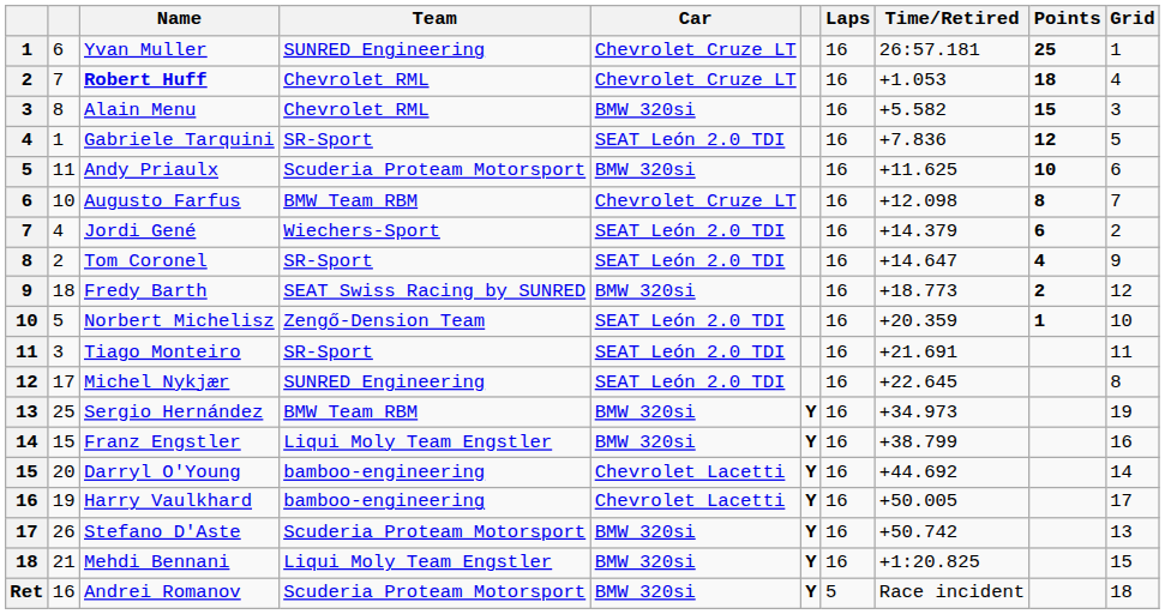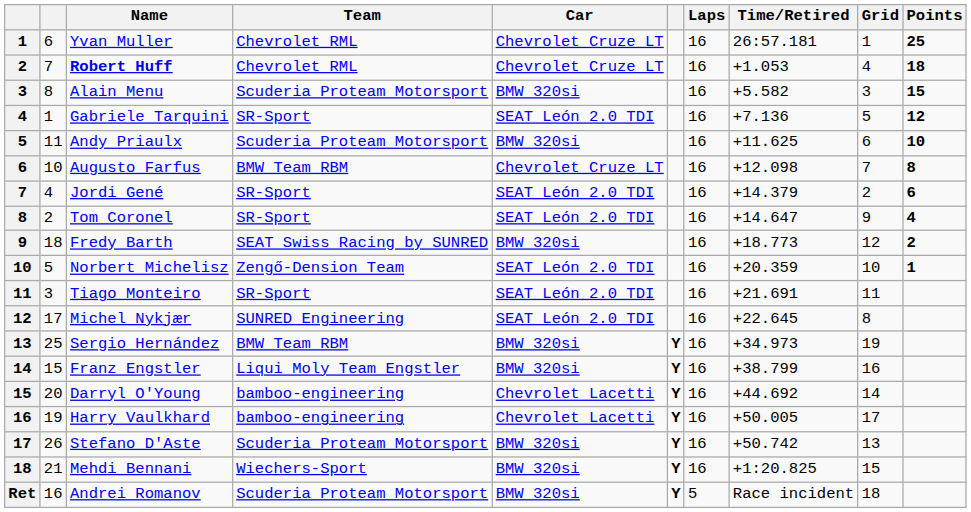 <table class="wikitable sortable" style="font-size: 95%;">
 <tr>
 <th></th>
 <th></th>
 <th>Name</th>
 <th>Team</th>
 <th>Car</th>
 <th></th>
 <th>Laps</th>
 <th>Time/Retired</th>
+<th>Grid</th>
 <th>Points</th>
-<th>Grid</th>
 </tr>
 <tr>
 <th>1</th>
 <td>6</td>
 <td> <a href='#'>Yvan Muller</a></td>
-<td><a href='#'>SUNRED Engineering</a></td>
+<td><a href='#'>Chevrolet RML</a></td>
 <td><a href='#'>Chevrolet Cruze LT</a></td>
 <td></td>
 <td>16</td>
 <td>26:57.181</td>
+<td>1</td>
 <td><strong>25</strong></td>
-<td>1</td>
 </tr>
 <tr>
 <th>2</th>
 <td>7</td>
 <td> <strong><a href='#'>Robert Huff</a></strong></td>
 <td><a href='#'>Chevrolet RML</a></td>
 <td><a href='#'>Chevrolet Cruze LT</a></td>
 <td></td>
 <td>16</td>
 <td>+1.053</td>
+<td>4</td>
 <td><strong>18</strong></td>
-<td>4</td>
 </tr>
 <tr>
 <th>3</th>
 <td>8</td>
 <td> <a href='#'>Alain Menu</a></td>
-<td><a href='#'>Chevrolet RML</a></td>
+<td><a href='#'>Scuderia Proteam Motorsport</a></td>
 <td><a href='#'>BMW 320si</a></td>
 <td></td>
 <td>16</td>
 <td>+5.582</td>
+<td>3</td>
 <td><strong>15</strong></td>
-<td>3</td>
 </tr>
 <tr>
 <th>4</th>
 <td>1</td>
 <td> <a href='#'>Gabriele Tarquini</a></td>
 <td><a href='#'>SR-Sport</a></td>
 <td><a href='#'>SEAT León 2.0 TDI</a></td>
 <td></td>
 <td>16</td>
-<td>+7.836</td>
+<td>+7.136</td>
+<td>5</td>
 <td><strong>12</strong></td>
-<td>5</td>
 </tr>
 <tr>
 <th>5</th>
 <td>11</td>
 <td> <a href='#'>Andy Priaulx</a></td>
 <td><a href='#'>Scuderia Proteam Motorsport</a></td>
 <td><a href='#'>BMW 320si</a></td>
 <td></td>
 <td>16</td>
 <td>+11.625</td>
+<td>6</td>
 <td><strong>10</strong></td>
-<td>6</td>
 </tr>
 <tr>
 <th>6</th>
 <td>10</td>
 <td> <a href='#'>Augusto Farfus</a></td>
 <td><a href='#'>BMW Team RBM</a></td>
 <td><a href='#'>Chevrolet Cruze LT</a></td>
 <td></td>
 <td>16</td>
 <td>+12.098</td>
+<td>7</td>
 <td><strong>8</strong></td>
-<td>7</td>
 </tr>
 <tr>
 <th>7</th>
 <td>4</td>
 <td> <a href='#'>Jordi Gené</a></td>
-<td><a href='#'>Wiechers-Sport</a></td>
+<td><a href='#'>SR-Sport</a></td>
 <td><a href='#'>SEAT León 2.0 TDI</a></td>
 <td></td>
 <td>16</td>
 <td>+14.379</td>
+<td>2</td>
 <td><strong>6</strong></td>
-<td>2</td>
 </tr>
 <tr>
 <th>8</th>
 <td>2</td>
 <td> <a href='#'>Tom Coronel</a></td>
 <td><a href='#'>SR-Sport</a></td>
 <td><a href='#'>SEAT León 2.0 TDI</a></td>
 <td></td>
 <td>16</td>
 <td>+14.647</td>
+<td>9</td>
 <td><strong>4</strong></td>
-<td>9</td>
 </tr>
 <tr>
 <th>9</th>
 <td>18</td>
 <td> <a href='#'>Fredy Barth</a></td>
 <td><a href='#'>SEAT Swiss Racing by SUNRED</a></td>
 <td><a href='#'>BMW 320si</a></td>
 <td></td>
 <td>16</td>
 <td>+18.773</td>
+<td>12</td>
 <td><strong>2</strong></td>
-<td>12</td>
 </tr>
 <tr>
 <th>10</th>
 <td>5</td>
 <td> <a href='#'>Norbert Michelisz</a></td>
 <td><a href='#'>Zengő-Dension Team</a></td>
 <td><a href='#'>SEAT León 2.0 TDI</a></td>
 <td></td>
 <td>16</td>
 <td>+20.359</td>
+<td>10</td>
 <td><strong>1</strong></td>
-<td>10</td>
 </tr>
 <tr>
 <th>11</th>
 <td>3</td>
 <td> <a href='#'>Tiago Monteiro</a></td>
 <td><a href='#'>SR-Sport</a></td>
 <td><a href='#'>SEAT León 2.0 TDI</a></td>
 <td></td>
 <td>16</td>
 <td>+21.691</td>
+<td>11</td>
 <td></td>
-<td>11</td>
 </tr>
 <tr>
 <th>12</th>
 <td>17</td>
 <td> <a href='#'>Michel Nykjær</a></td>
 <td><a href='#'>SUNRED Engineering</a></td>
 <td><a href='#'>SEAT León 2.0 TDI</a></td>
 <td></td>
 <td>16</td>
 <td>+22.645</td>
+<td>8</td>
 <td></td>
-<td>8</td>
 </tr>
 <tr>
 <th>13</th>
 <td>25</td>
 <td> <a href='#'>Sergio Hernández</a></td>
 <td><a href='#'>BMW Team RBM</a></td>
 <td><a href='#'>BMW 320si</a></td>
 <td align=center><strong><span>Y</span></strong></td>
 <td>16</td>
 <td>+34.973</td>
+<td>19</td>
 <td></td>
-<td>19</td>
 </tr>
 <tr>
 <th>14</th>
 <td>15</td>
 <td> <a href='#'>Franz Engstler</a></td>
 <td><a href='#'>Liqui Moly Team Engstler</a></td>
 <td><a href='#'>BMW 320si</a></td>
 <td align=center><strong><span>Y</span></strong></td>
 <td>16</td>
 <td>+38.799</td>
+<td>16</td>
 <td></td>
-<td>16</td>
 </tr>
 <tr>
 <th>15</th>
 <td>20</td>
 <td> <a href='#'>Darryl O'Young</a></td>
 <td><a href='#'>bamboo-engineering</a></td>
 <td><a href='#'>Chevrolet Lacetti</a></td>
 <td align=center><strong><span>Y</span></strong></td>
 <td>16</td>
 <td>+44.692</td>
+<td>14</td>
 <td></td>
-<td>14</td>
 </tr>
 <tr>
 <th>16</th>
 <td>19</td>
 <td> <a href='#'>Harry Vaulkhard</a></td>
 <td><a href='#'>bamboo-engineering</a></td>
 <td><a href='#'>Chevrolet Lacetti</a></td>
 <td align=center><strong><span>Y</span></strong></td>
 <td>16</td>
 <td>+50.005</td>
+<td>17</td>
 <td></td>
-<td>17</td>
 </tr>
 <tr>
 <th>17</th>
 <td>26</td>
 <td> <a href='#'>Stefano D'Aste</a></td>
 <td><a href='#'>Scuderia Proteam Motorsport</a></td>
 <td><a href='#'>BMW 320si</a></td>
 <td align=center><strong><span>Y</span></strong></td>
 <td>16</td>
 <td>+50.742</td>
+<td>13</td>
 <td></td>
-<td>13</td>
 </tr>
 <tr>
 <th>18</th>
 <td>21</td>
 <td> <a href='#'>Mehdi Bennani</a></td>
-<td><a href='#'>Liqui Moly Team Engstler</a></td>
+<td><a href='#'>Wiechers-Sport</a></td>
 <td><a href='#'>BMW 320si</a></td>
 <td align=center><strong><span>Y</span></strong></td>
 <td>16</td>
 <td>+1:20.825</td>
+<td>15</td>
 <td></td>
-<td>15</td>
 </tr>
 <tr>
 <th>Ret</th>
 <td>16</td>
 <td> <a href='#'>Andrei Romanov</a></td>
 <td><a href='#'>Scuderia Proteam Motorsport</a></td>
 <td><a href='#'>BMW 320si</a></td>
 <td align=center><strong><span>Y</span></strong></td>
 <td>5</td>
 <td>Race incident</td>
+<td>18</td>
 <td></td>
-<td>18</td>
 </tr>
 </table>
